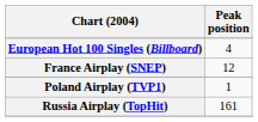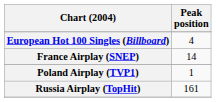 <table class="wikitable sortable plainrowheaders" style="text-align:center">
 <tr>
 <th scope="col">Chart (2004)</th>
 <th scope="col">Peak<br>position</th>
 </tr>
 <tr>
 </tr>
 <tr>
 <th scope="row"><a href='#'>European Hot 100 Singles</a> (<em><a href='#'>Billboard</a></em>)</th>
 <td>4</td>
 </tr>
 <tr>
 <th scope="row">France Airplay (<a href='#'>SNEP</a>)</th>
-<td>12</td>
+<td>14</td>
 </tr>
 <tr>
 </tr>
 <tr>
 <th scope="row">Poland Airplay (<a href='#'>TVP1</a>)</th>
 <td>1</td>
 </tr>
 <tr>
 <th scope="row">Russia Airplay (<a href='#'>TopHit</a>)</th>
 <td>161</td>
 </tr>
 <tr>
 </tr>
 <tr>
 </tr>
 </table>
